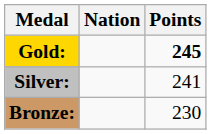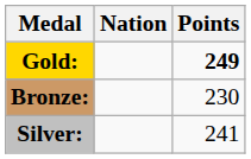 <table class="wikitable">
 <tr>
 <th>Medal</th>
 <th>Nation</th>
 <th>Points</th>
 </tr>
 <tr>
 <td style="text-align:center;background-color:gold;"><strong>Gold:</strong></td>
 <td><strong></strong></td>
-<td align="right"><strong>245</strong></td>
+<td align="right"><strong>249</strong></td>
+</tr>
+<tr>
+<td style="text-align:center;background-color:#CC9966;"><strong>Bronze:</strong></td>
+<td></td>
+<td align="right">230</td>
 </tr>
 <tr>
 <td style="text-align:center;background-color:silver;"><strong>Silver:</strong></td>
 <td></td>
 <td align="right">241</td>
 </tr>
-<tr>
-<td style="text-align:center;background-color:#CC9966;"><strong>Bronze:</strong></td>
-<td></td>
-<td align="right">230</td>
-</tr>
 </table>
